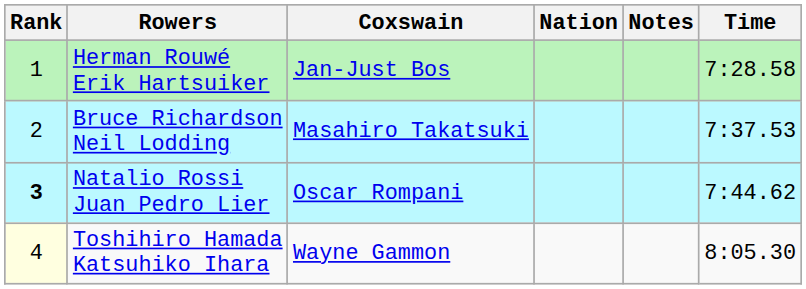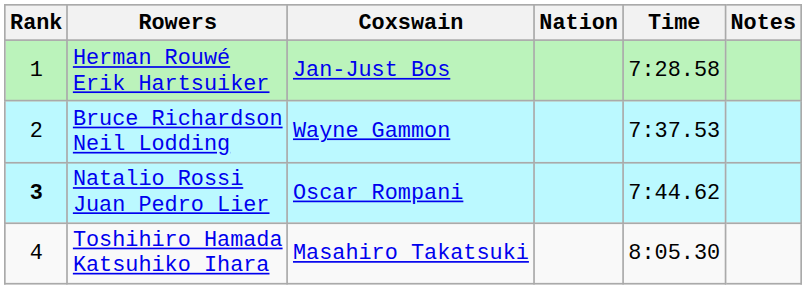 <table class="wikitable sortable" style="text-align:center">
 <tr>
 <th>Rank</th>
 <th>Rowers</th>
 <th>Coxswain</th>
 <th>Nation</th>
+<th>Time</th>
 <th>Notes</th>
-<th>Time</th>
 </tr>
 <tr bgcolor=bbf3bb>
 <td>1</td>
 <td align=left><a href='#'>Herman Rouwé</a> <br> <a href='#'>Erik Hartsuiker</a></td>
 <td align=left><a href='#'>Jan-Just Bos</a></td>
 <td align=left></td>
+<td>7:28.58</td>
 <td></td>
-<td>7:28.58</td>
 </tr>
 <tr bgcolor=bbf9ff>
 <td>2</td>
 <td align=left><a href='#'>Bruce Richardson</a> <br> <a href='#'>Neil Lodding</a></td>
-<td align=left><a href='#'>Masahiro Takatsuki</a></td>
+<td align=left><a href='#'>Wayne Gammon</a></td>
 <td align=left></td>
+<td>7:37.53</td>
 <td></td>
-<td>7:37.53</td>
 </tr>
 <tr bgcolor=bbf9ff>
 <td><strong>3</strong></td>
 <td align=left><a href='#'>Natalio Rossi</a> <br> <a href='#'>Juan Pedro Lier</a></td>
 <td align=left><a href='#'>Oscar Rompani</a></td>
 <td align=left></td>
+<td>7:44.62</td>
 <td></td>
-<td>7:44.62</td>
 </tr>
 <tr>
-<td style="background: lightyellow;">4</td>
+<td>4</td>
 <td align=left><a href='#'>Toshihiro Hamada</a> <br> <a href='#'>Katsuhiko Ihara</a></td>
-<td align=left><a href='#'>Wayne Gammon</a></td>
+<td align=left><a href='#'>Masahiro Takatsuki</a></td>
 <td align=left></td>
+<td>8:05.30</td>
 <td></td>
-<td>8:05.30</td>
 </tr>
 </table>
